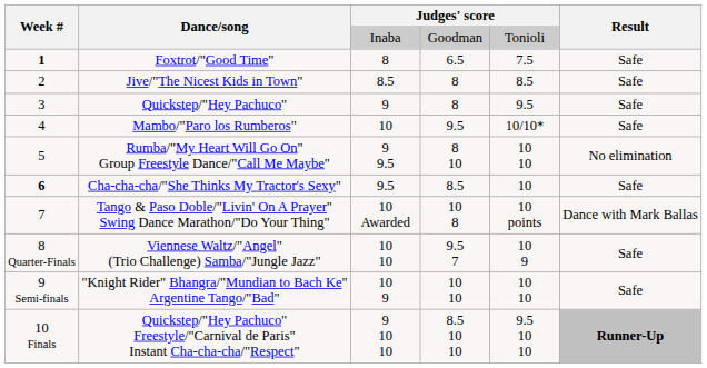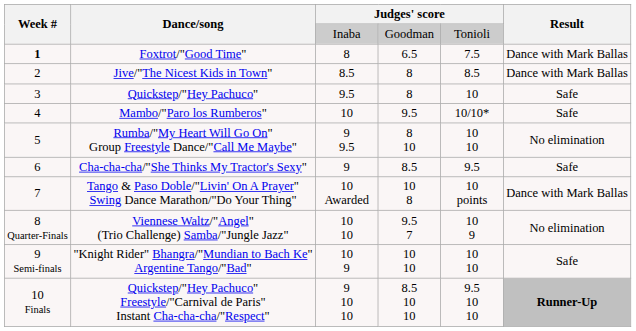 <table class="wikitable">
 <tr style="text-align: center; ;">
 <th rowspan="2">Week #</th>
 <th rowspan="2">Dance/song</th>
 <th colspan="3">Judges' score</th>
 <th rowspan="2">Result</th>
 </tr>
 <tr style="text-align: center; background:#ccc;">
 <td style="width:10%;">Inaba</td>
 <td style="width:10%;">Goodman</td>
 <td style="width:10%;">Tonioli</td>
 </tr>
 <tr style="text-align:center; background:#faf6f6;">
 <td><strong>1</strong></td>
 <td><a href='#'>Foxtrot</a>/"<a href='#'>Good Time</a>"</td>
 <td>8</td>
 <td>6.5</td>
 <td>7.5</td>
-<td>Safe</td>
+<td>Dance with Mark Ballas</td>
 </tr>
 <tr style="text-align:center; text-align:center; background:#faf6f6; background:#faf6f6;">
 <td>2</td>
 <td><a href='#'>Jive</a>/"<a href='#'>The Nicest Kids in Town</a>"</td>
 <td>8.5</td>
 <td>8</td>
 <td>8.5</td>
-<td>Safe</td>
+<td>Dance with Mark Ballas</td>
 </tr>
 <tr style="text-align:center; text-align:center; background:#faf6f6; background:#faf6f6;">
 <td>3</td>
 <td><a href='#'>Quickstep</a>/"<a href='#'>Hey Pachuco</a>"</td>
-<td>9</td>
+<td>9.5</td>
 <td>8</td>
-<td>9.5</td>
+<td>10</td>
 <td>Safe</td>
 </tr>
 <tr style="text-align:center; text-align:center; background:#faf6f6; background:#faf6f6;">
 <td>4</td>
 <td><a href='#'>Mambo</a>/"<a href='#'>Paro los Rumberos</a>"</td>
 <td>10</td>
 <td>9.5</td>
 <td>10/10*</td>
 <td>Safe</td>
 </tr>
 <tr style="text-align:center; text-align:center; background:#faf6f6; background:#faf6f6;">
 <td>5</td>
 <td><a href='#'>Rumba</a>/"<a href='#'>My Heart Will Go On</a>"<br>Group <a href='#'>Freestyle</a> Dance/"<a href='#'>Call Me Maybe</a>"</td>
 <td>9<br>9.5</td>
 <td>8<br>10</td>
 <td>10<br>10</td>
 <td>No elimination</td>
 </tr>
 <tr style="text-align:center; text-align:center; background:#faf6f6; background:#faf6f6;">
-<td><strong>6</strong></td>
+<td>6</td>
 <td><a href='#'>Cha-cha-cha</a>/"<a href='#'>She Thinks My Tractor's Sexy</a>"</td>
+<td>9</td>
+<td>8.5</td>
 <td>9.5</td>
-<td>8.5</td>
-<td>10</td>
 <td>Safe</td>
 </tr>
 <tr style="text-align:center; text-align:center; background:#faf6f6; background:#faf6f6;">
 <td>7</td>
 <td><a href='#'>Tango</a> & <a href='#'>Paso Doble</a>/"<a href='#'>Livin' On A Prayer</a>"<br><a href='#'>Swing</a> Dance Marathon/"Do Your Thing"</td>
 <td>10<br>Awarded</td>
 <td>10<br>8</td>
 <td>10<br>points</td>
 <td>Dance with Mark Ballas</td>
 </tr>
 <tr style="text-align:center; text-align:center; background:#faf6f6; background:#faf6f6;">
 <td>8<br><small>Quarter-Finals</small></td>
 <td><a href='#'>Viennese Waltz</a>/"<a href='#'>Angel</a>"<br>(Trio Challenge) <a href='#'>Samba</a>/"Jungle Jazz"</td>
 <td>10<br>10</td>
 <td>9.5<br>7</td>
 <td>10<br>9</td>
-<td>Safe</td>
+<td>No elimination</td>
 </tr>
 <tr style="text-align:center; text-align:center; background:#faf6f6; background:#faf6f6;">
 <td>9<br><small>Semi-finals</small></td>
 <td>"Knight Rider" <a href='#'>Bhangra</a>/"<a href='#'>Mundian to Bach Ke</a>"<br><a href='#'>Argentine Tango</a>/"<a href='#'>Bad</a>"</td>
 <td>10<br>9</td>
 <td>10<br>10</td>
 <td>10<br>10</td>
 <td>Safe</td>
 </tr>
 <tr style="text-align:center; text-align:center; background:#faf6f6; background:#faf6f6;">
 <td>10<br><small>Finals</small></td>
 <td><a href='#'>Quickstep</a>/"<a href='#'>Hey Pachuco</a>"<br><a href='#'>Freestyle</a>/"Carnival de Paris"<br>Instant <a href='#'>Cha-cha-cha</a>/"<a href='#'>Respect</a>"</td>
 <td>9<br>10<br>10</td>
 <td>8.5<br>10<br>10</td>
 <td>9.5<br>10<br>10</td>
 <th style="background:silver;">Runner-Up</th>
 </tr>
 </table>
